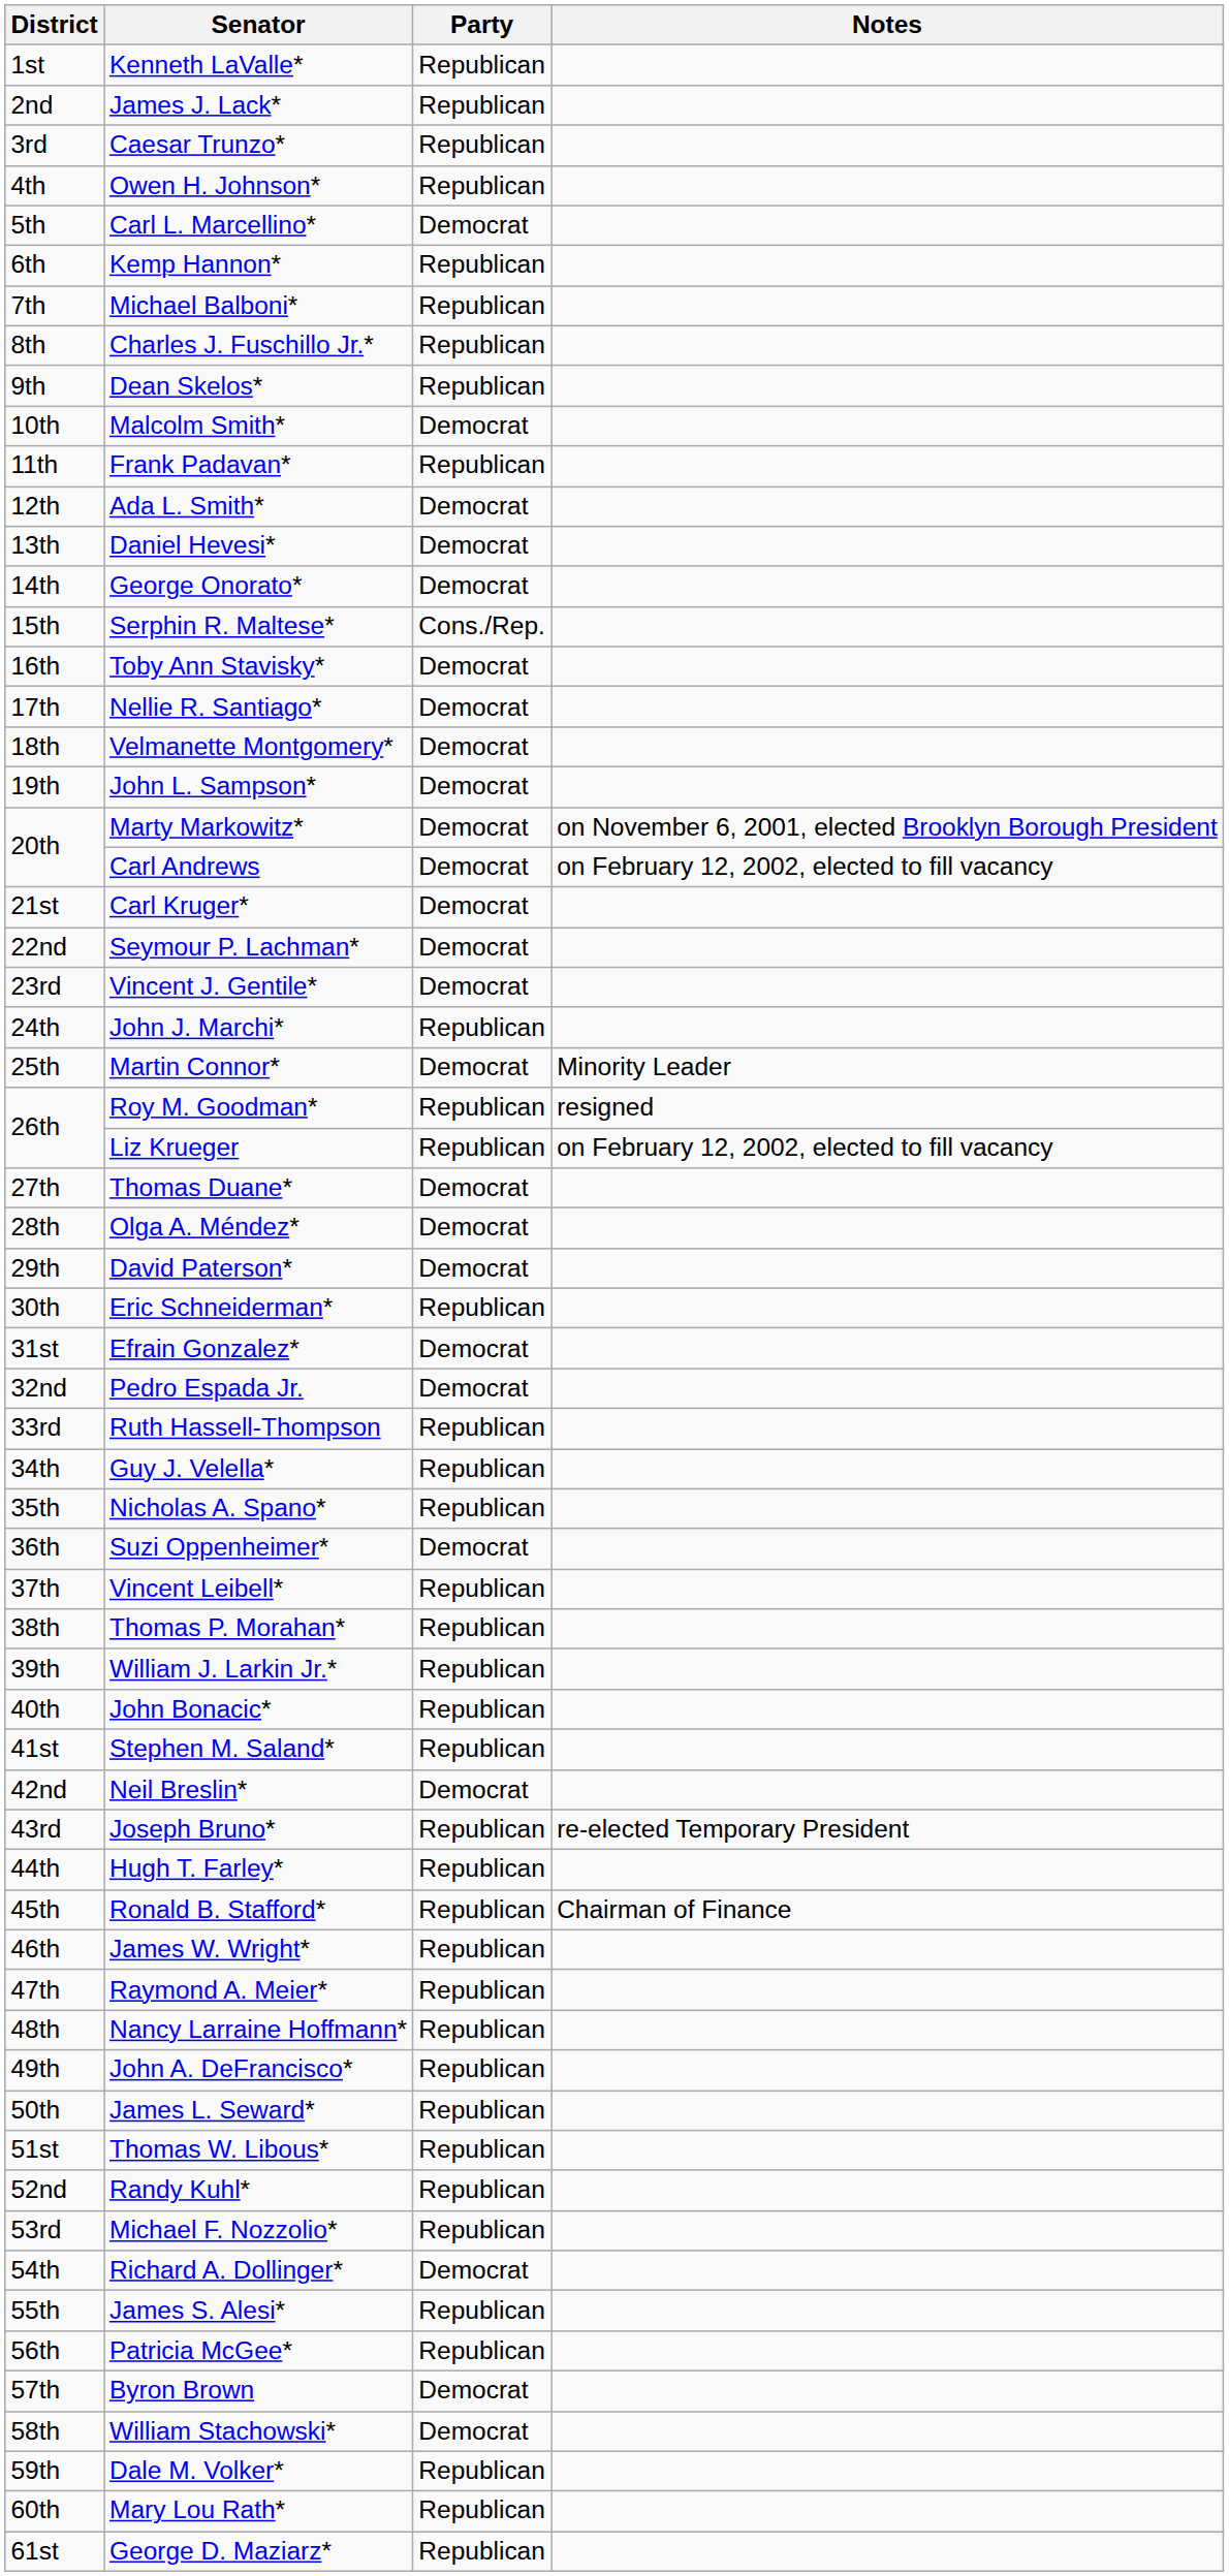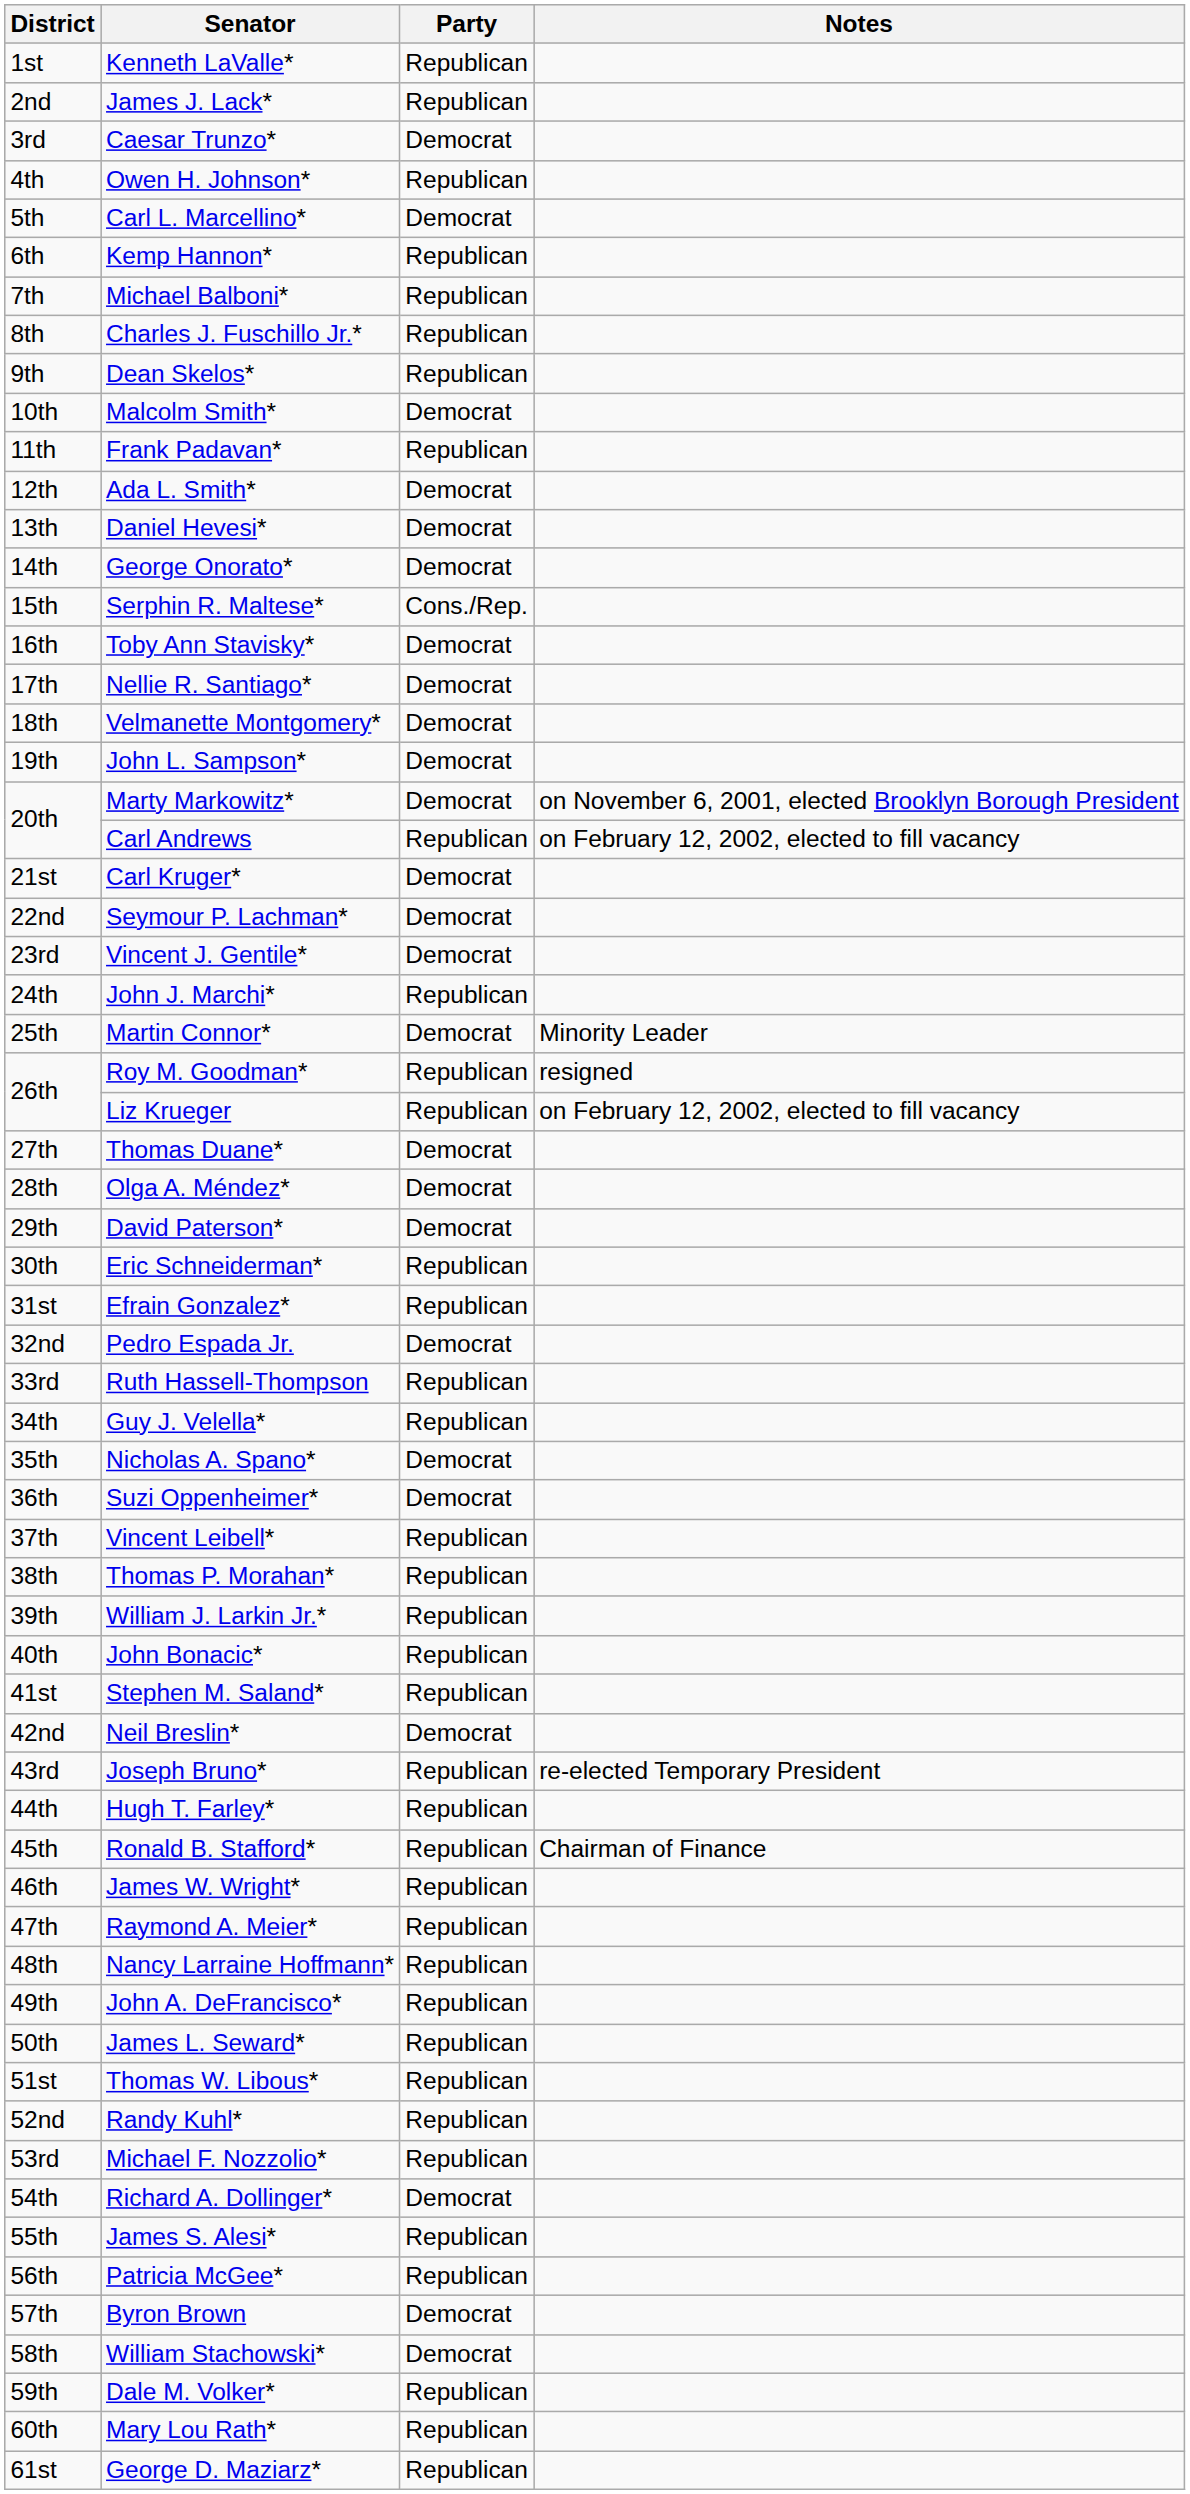 <table class=wikitable>
 <tr>
 <th>District</th>
 <th>Senator</th>
 <th>Party</th>
 <th>Notes</th>
 </tr>
 <tr>
 <td>1st</td>
 <td><a href='#'>Kenneth LaValle</a>*</td>
 <td>Republican</td>
 <td></td>
 </tr>
 <tr>
 <td>2nd</td>
 <td><a href='#'>James J. Lack</a>*</td>
 <td>Republican</td>
 <td></td>
 </tr>
 <tr>
 <td>3rd</td>
 <td><a href='#'>Caesar Trunzo</a>*</td>
-<td>Republican</td>
+<td>Democrat</td>
 <td></td>
 </tr>
 <tr>
 <td>4th</td>
 <td><a href='#'>Owen H. Johnson</a>*</td>
 <td>Republican</td>
 <td></td>
 </tr>
 <tr>
 <td>5th</td>
 <td><a href='#'>Carl L. Marcellino</a>*</td>
 <td>Democrat</td>
 <td></td>
 </tr>
 <tr>
 <td>6th</td>
 <td><a href='#'>Kemp Hannon</a>*</td>
 <td>Republican</td>
 <td></td>
 </tr>
 <tr>
 <td>7th</td>
 <td><a href='#'>Michael Balboni</a>*</td>
 <td>Republican</td>
 <td></td>
 </tr>
 <tr>
 <td>8th</td>
 <td><a href='#'>Charles J. Fuschillo Jr.</a>*</td>
 <td>Republican</td>
 <td></td>
 </tr>
 <tr>
 <td>9th</td>
 <td><a href='#'>Dean Skelos</a>*</td>
 <td>Republican</td>
 <td></td>
 </tr>
 <tr>
 <td>10th</td>
 <td><a href='#'>Malcolm Smith</a>*</td>
 <td>Democrat</td>
 <td></td>
 </tr>
 <tr>
 <td>11th</td>
 <td><a href='#'>Frank Padavan</a>*</td>
 <td>Republican</td>
 <td></td>
 </tr>
 <tr>
 <td>12th</td>
 <td><a href='#'>Ada L. Smith</a>*</td>
 <td>Democrat</td>
 <td></td>
 </tr>
 <tr>
 <td>13th</td>
 <td><a href='#'>Daniel Hevesi</a>*</td>
 <td>Democrat</td>
 <td></td>
 </tr>
 <tr>
 <td>14th</td>
 <td><a href='#'>George Onorato</a>*</td>
 <td>Democrat</td>
 <td></td>
 </tr>
 <tr>
 <td>15th</td>
 <td><a href='#'>Serphin R. Maltese</a>*</td>
 <td>Cons./Rep.</td>
 <td></td>
 </tr>
 <tr>
 <td>16th</td>
 <td><a href='#'>Toby Ann Stavisky</a>*</td>
 <td>Democrat</td>
 <td></td>
 </tr>
 <tr>
 <td>17th</td>
 <td><a href='#'>Nellie R. Santiago</a>*</td>
 <td>Democrat</td>
 <td></td>
 </tr>
 <tr>
 <td>18th</td>
 <td><a href='#'>Velmanette Montgomery</a>*</td>
 <td>Democrat</td>
 <td></td>
 </tr>
 <tr>
 <td>19th</td>
 <td><a href='#'>John L. Sampson</a>*</td>
 <td>Democrat</td>
 <td></td>
 </tr>
 <tr>
 <td rowspan=2>20th</td>
 <td><a href='#'>Marty Markowitz</a>*</td>
 <td>Democrat</td>
 <td>on November 6, 2001, elected <a href='#'>Brooklyn Borough President</a></td>
 </tr>
 <tr>
 <td><a href='#'>Carl Andrews</a></td>
-<td>Democrat</td>
+<td>Republican</td>
 <td>on February 12, 2002, elected to fill vacancy</td>
 </tr>
 <tr>
 <td>21st</td>
 <td><a href='#'>Carl Kruger</a>*</td>
 <td>Democrat</td>
 <td></td>
 </tr>
 <tr>
 <td>22nd</td>
 <td><a href='#'>Seymour P. Lachman</a>*</td>
 <td>Democrat</td>
 <td></td>
 </tr>
 <tr>
 <td>23rd</td>
 <td><a href='#'>Vincent J. Gentile</a>*</td>
 <td>Democrat</td>
 <td></td>
 </tr>
 <tr>
 <td>24th</td>
 <td><a href='#'>John J. Marchi</a>*</td>
 <td>Republican</td>
 <td></td>
 </tr>
 <tr>
 <td>25th</td>
 <td><a href='#'>Martin Connor</a>*</td>
 <td>Democrat</td>
 <td>Minority Leader</td>
 </tr>
 <tr>
 <td rowspan="2">26th</td>
 <td><a href='#'>Roy M. Goodman</a>*</td>
 <td>Republican</td>
 <td>resigned</td>
 </tr>
 <tr>
 <td><a href='#'>Liz Krueger</a></td>
 <td>Republican</td>
 <td>on February 12, 2002, elected to fill vacancy</td>
 </tr>
 <tr>
 <td>27th</td>
 <td><a href='#'>Thomas Duane</a>*</td>
 <td>Democrat</td>
 <td></td>
 </tr>
 <tr>
 <td>28th</td>
 <td><a href='#'>Olga A. Méndez</a>*</td>
 <td>Democrat</td>
 <td></td>
 </tr>
 <tr>
 <td>29th</td>
 <td><a href='#'>David Paterson</a>*</td>
 <td>Democrat</td>
 <td></td>
 </tr>
 <tr>
 <td>30th</td>
 <td><a href='#'>Eric Schneiderman</a>*</td>
 <td>Republican</td>
 <td></td>
 </tr>
 <tr>
 <td>31st</td>
 <td><a href='#'>Efrain Gonzalez</a>*</td>
-<td>Democrat</td>
+<td>Republican</td>
 <td></td>
 </tr>
 <tr>
 <td>32nd</td>
 <td><a href='#'>Pedro Espada Jr.</a></td>
 <td>Democrat</td>
 <td></td>
 </tr>
 <tr>
 <td>33rd</td>
 <td><a href='#'>Ruth Hassell-Thompson</a></td>
 <td>Republican</td>
 <td></td>
 </tr>
 <tr>
 <td>34th</td>
 <td><a href='#'>Guy J. Velella</a>*</td>
 <td>Republican</td>
 <td></td>
 </tr>
 <tr>
 <td>35th</td>
 <td><a href='#'>Nicholas A. Spano</a>*</td>
-<td>Republican</td>
+<td>Democrat</td>
 <td></td>
 </tr>
 <tr>
 <td>36th</td>
 <td><a href='#'>Suzi Oppenheimer</a>*</td>
 <td>Democrat</td>
 <td></td>
 </tr>
 <tr>
 <td>37th</td>
 <td><a href='#'>Vincent Leibell</a>*</td>
 <td>Republican</td>
 <td></td>
 </tr>
 <tr>
 <td>38th</td>
 <td><a href='#'>Thomas P. Morahan</a>*</td>
 <td>Republican</td>
 <td></td>
 </tr>
 <tr>
 <td>39th</td>
 <td><a href='#'>William J. Larkin Jr.</a>*</td>
 <td>Republican</td>
 <td></td>
 </tr>
 <tr>
 <td>40th</td>
 <td><a href='#'>John Bonacic</a>*</td>
 <td>Republican</td>
 <td></td>
 </tr>
 <tr>
 <td>41st</td>
 <td><a href='#'>Stephen M. Saland</a>*</td>
 <td>Republican</td>
 <td></td>
 </tr>
 <tr>
 <td>42nd</td>
 <td><a href='#'>Neil Breslin</a>*</td>
 <td>Democrat</td>
 <td></td>
 </tr>
 <tr>
 <td>43rd</td>
 <td><a href='#'>Joseph Bruno</a>*</td>
 <td>Republican</td>
 <td>re-elected Temporary President</td>
 </tr>
 <tr>
 <td>44th</td>
 <td><a href='#'>Hugh T. Farley</a>*</td>
 <td>Republican</td>
 <td></td>
 </tr>
 <tr>
 <td>45th</td>
 <td><a href='#'>Ronald B. Stafford</a>*</td>
 <td>Republican</td>
 <td>Chairman of Finance</td>
 </tr>
 <tr>
 <td>46th</td>
 <td><a href='#'>James W. Wright</a>*</td>
 <td>Republican</td>
 <td></td>
 </tr>
 <tr>
 <td>47th</td>
 <td><a href='#'>Raymond A. Meier</a>*</td>
 <td>Republican</td>
 <td></td>
 </tr>
 <tr>
 <td>48th</td>
 <td><a href='#'>Nancy Larraine Hoffmann</a>*</td>
 <td>Republican</td>
 <td></td>
 </tr>
 <tr>
 <td>49th</td>
 <td><a href='#'>John A. DeFrancisco</a>*</td>
 <td>Republican</td>
 <td></td>
 </tr>
 <tr>
 <td>50th</td>
 <td><a href='#'>James L. Seward</a>*</td>
 <td>Republican</td>
 <td></td>
 </tr>
 <tr>
 <td>51st</td>
 <td><a href='#'>Thomas W. Libous</a>*</td>
 <td>Republican</td>
 <td></td>
 </tr>
 <tr>
 <td>52nd</td>
 <td><a href='#'>Randy Kuhl</a>*</td>
 <td>Republican</td>
 <td></td>
 </tr>
 <tr>
 <td>53rd</td>
 <td><a href='#'>Michael F. Nozzolio</a>*</td>
 <td>Republican</td>
 <td></td>
 </tr>
 <tr>
 <td>54th</td>
 <td><a href='#'>Richard A. Dollinger</a>*</td>
 <td>Democrat</td>
 <td></td>
 </tr>
 <tr>
 <td>55th</td>
 <td><a href='#'>James S. Alesi</a>*</td>
 <td>Republican</td>
 <td></td>
 </tr>
 <tr>
 <td>56th</td>
 <td><a href='#'>Patricia McGee</a>*</td>
 <td>Republican</td>
 <td></td>
 </tr>
 <tr>
 <td>57th</td>
 <td><a href='#'>Byron Brown</a></td>
 <td>Democrat</td>
 <td></td>
 </tr>
 <tr>
 <td>58th</td>
 <td><a href='#'>William Stachowski</a>*</td>
 <td>Democrat</td>
 <td></td>
 </tr>
 <tr>
 <td>59th</td>
 <td><a href='#'>Dale M. Volker</a>*</td>
 <td>Republican</td>
 <td></td>
 </tr>
 <tr>
 <td>60th</td>
 <td><a href='#'>Mary Lou Rath</a>*</td>
 <td>Republican</td>
 <td></td>
 </tr>
 <tr>
 <td>61st</td>
 <td><a href='#'>George D. Maziarz</a>*</td>
 <td>Republican</td>
 <td></td>
 </tr>
 <tr>
 </tr>
 </table>
